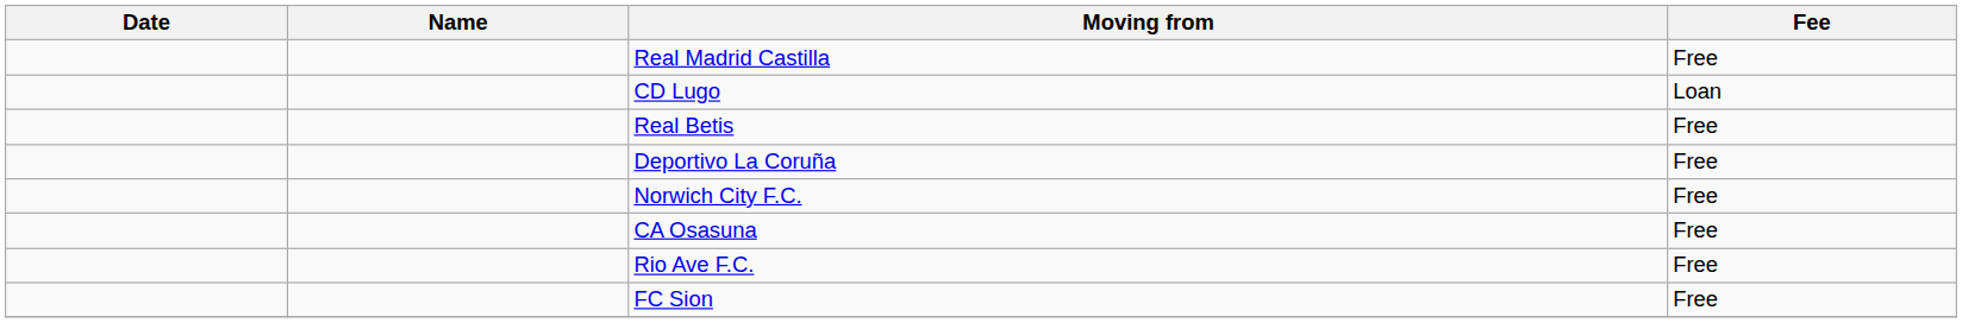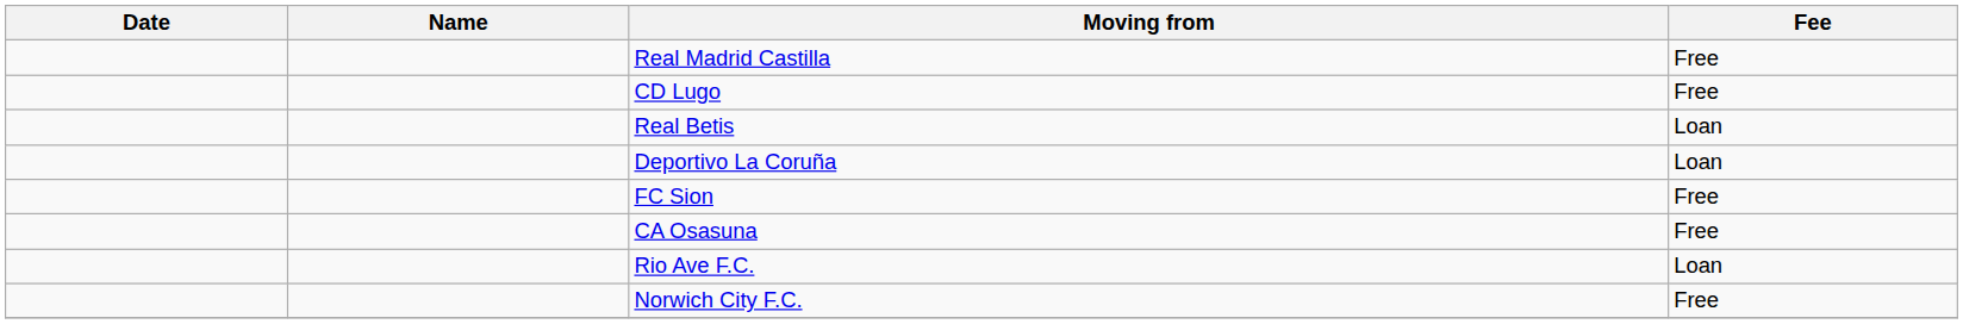 <table class="wikitable sortable" width=90%>
 <tr>
 <th>Date</th>
 <th>Name</th>
 <th>Moving from</th>
 <th>Fee</th>
 </tr>
 <tr>
 <td></td>
 <td> </td>
 <td> <a href='#'>Real Madrid Castilla</a></td>
 <td>Free</td>
 </tr>
 <tr>
 <td></td>
 <td> </td>
 <td> <a href='#'>CD Lugo</a></td>
+<td>Free</td>
+</tr>
+<tr>
+<td></td>
+<td> </td>
+<td> <a href='#'>Real Betis</a></td>
 <td>Loan</td>
 </tr>
 <tr>
 <td></td>
 <td> </td>
-<td> <a href='#'>Real Betis</a></td>
-<td>Free</td>
+<td> <a href='#'>Deportivo La Coruña</a></td>
+<td>Loan</td>
 </tr>
 <tr>
 <td></td>
 <td> </td>
-<td> <a href='#'>Deportivo La Coruña</a></td>
-<td>Free</td>
-</tr>
-<tr>
-<td></td>
-<td> </td>
-<td> <a href='#'>Norwich City F.C.</a></td>
+<td> <a href='#'>FC Sion</a></td>
 <td>Free</td>
 </tr>
 <tr>
 <td></td>
 <td> </td>
 <td> <a href='#'>CA Osasuna</a></td>
 <td>Free</td>
 </tr>
 <tr>
 <td></td>
 <td> </td>
 <td> <a href='#'>Rio Ave F.C.</a></td>
-<td>Free</td>
+<td>Loan</td>
 </tr>
 <tr>
 <td></td>
 <td> </td>
-<td> <a href='#'>FC Sion</a></td>
+<td> <a href='#'>Norwich City F.C.</a></td>
 <td>Free</td>
 </tr>
 <tr>
 </tr>
 </table>
